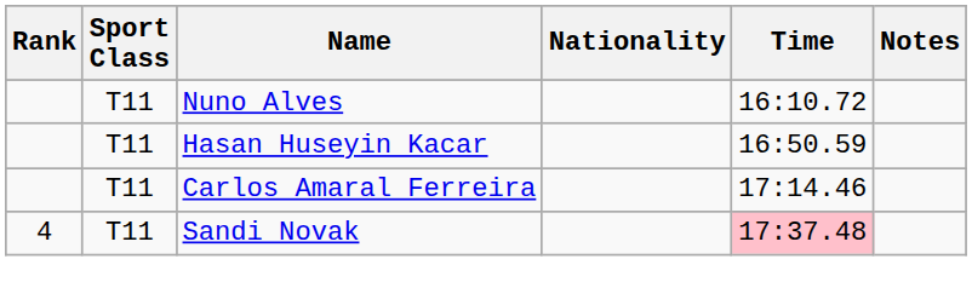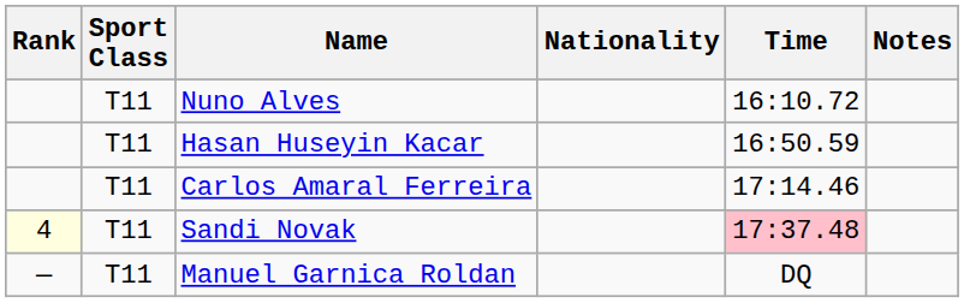 <table class="wikitable sortable" style="text-align:center">
 <tr>
 <th>Rank</th>
 <th>Sport<br>Class</th>
 <th>Name</th>
 <th>Nationality</th>
 <th>Time</th>
 <th>Notes</th>
 </tr>
 <tr>
 <td></td>
 <td>T11</td>
 <td align=left><a href='#'>Nuno Alves</a></td>
 <td align=left></td>
 <td>16:10.72</td>
 <td></td>
 </tr>
 <tr>
 <td></td>
 <td>T11</td>
 <td align=left><a href='#'>Hasan Huseyin Kacar</a></td>
 <td align=left></td>
 <td>16:50.59</td>
 <td></td>
 </tr>
 <tr>
 <td></td>
 <td>T11</td>
 <td align=left><a href='#'>Carlos Amaral Ferreira</a></td>
 <td align=left></td>
 <td>17:14.46</td>
 <td></td>
 </tr>
 <tr>
-<td>4</td>
+<td style="background: lightyellow;">4</td>
 <td>T11</td>
 <td align=left><a href='#'>Sandi Novak</a></td>
 <td align=left></td>
 <td style="background: pink;">17:37.48</td>
 <td></td>
 </tr>
+<tr>
+<td>—</td>
+<td>T11</td>
+<td align=left><a href='#'>Manuel Garnica Roldan</a></td>
+<td align=left></td>
+<td>DQ</td>
+<td></td>
+</tr>
 </table>
